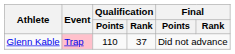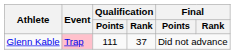 <table class="wikitable" style="font-size:90%">
 <tr>
 <th rowspan="2">Athlete</th>
 <th rowspan="2">Event</th>
 <th colspan=2>Qualification</th>
 <th colspan=2>Final</th>
 </tr>
 <tr style="font-size:95%">
 <th>Points</th>
 <th>Rank</th>
 <th>Points</th>
 <th>Rank</th>
 </tr>
 <tr align=center>
 <td align=left><a href='#'>Glenn Kable</a></td>
 <td align=left style="background: pink;"><a href='#'>Trap</a></td>
-<td>110</td>
+<td>111</td>
 <td>37</td>
 <td colspan=2>Did not advance</td>
 </tr>
 </table>
